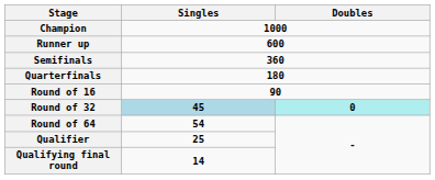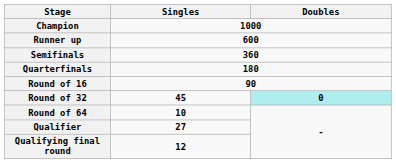 <table class=wikitable>
 <tr>
 <th width=150>Stage</th>
 <th width=200>Singles</th>
 <th width=200>Doubles </th>
 </tr>
 <tr style=text-align:center>
 <th>Champion</th>
 <td colspan=2><strong>1000</strong></td>
 </tr>
 <tr style=text-align:center>
 <th>Runner up</th>
 <td colspan=2><strong>600</strong></td>
 </tr>
 <tr style="text-align:center;">
 <th>Semifinals</th>
 <td colspan=2><strong>360</strong></td>
 </tr>
 <tr style="text-align:center;">
 <th>Quarterfinals</th>
 <td colspan=2><strong>180</strong></td>
 </tr>
 <tr style="text-align:center;">
 <th>Round of 16</th>
 <td colspan=2><strong>90</strong></td>
 </tr>
 <tr style="text-align:center;">
 <th>Round of 32</th>
-<td style="background: lightblue;"><strong>45</strong></td>
+<td><strong>45</strong></td>
 <td style="background: paleturquoise;"><strong>0</strong></td>
 </tr>
 <tr style="text-align:center;">
 <th>Round of 64</th>
-<td><strong>54</strong></td>
+<td><strong>10</strong></td>
 <td rowspan=3><strong>-</strong></td>
 </tr>
 <tr style="text-align:center;">
 <th>Qualifier</th>
-<td><strong>25</strong></td>
+<td><strong>27</strong></td>
 </tr>
 <tr style="text-align:center;">
 <th>Qualifying final round</th>
-<td><strong>14</strong></td>
+<td><strong>12</strong></td>
 </tr>
 </table>
